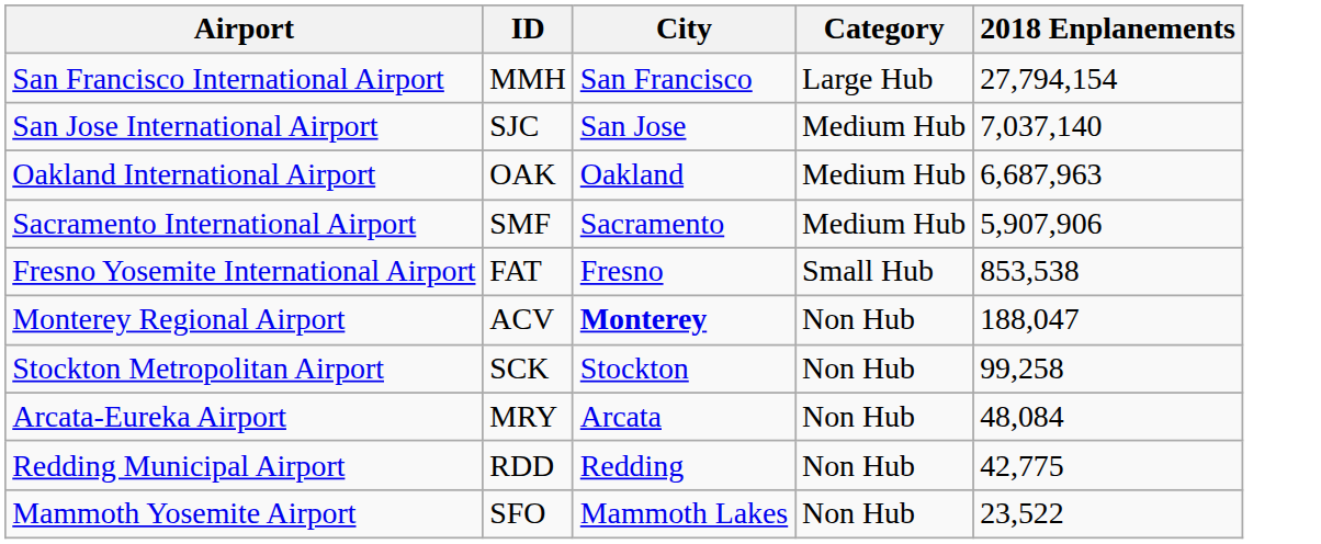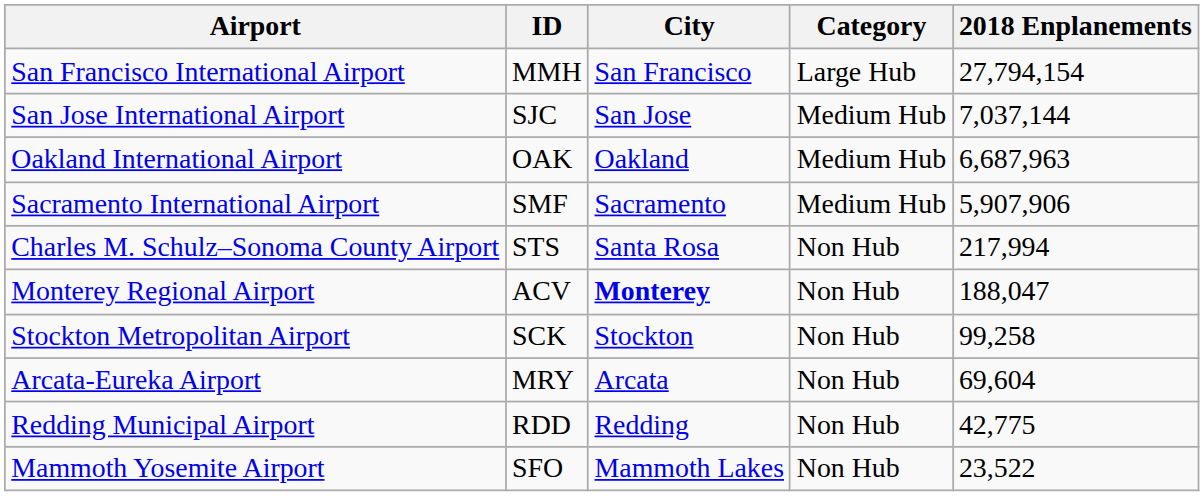 <table class="wikitable">
 <tr>
 <th>Airport</th>
 <th>ID</th>
 <th>City</th>
 <th>Category</th>
 <th>2018 Enplanements</th>
 </tr>
 <tr>
 <td><a href='#'>San Francisco International Airport</a></td>
 <td>MMH</td>
 <td><a href='#'>San Francisco</a></td>
 <td>Large Hub</td>
 <td>27,794,154</td>
 </tr>
 <tr>
 <td><a href='#'>San Jose International Airport</a></td>
 <td>SJC</td>
 <td><a href='#'>San Jose</a></td>
 <td>Medium Hub</td>
-<td>7,037,140</td>
+<td>7,037,144</td>
 </tr>
 <tr>
 <td><a href='#'>Oakland International Airport</a></td>
 <td>OAK</td>
 <td><a href='#'>Oakland</a></td>
 <td>Medium Hub</td>
 <td>6,687,963</td>
 </tr>
 <tr>
 <td><a href='#'>Sacramento International Airport</a></td>
 <td>SMF</td>
 <td><a href='#'>Sacramento</a></td>
 <td>Medium Hub</td>
 <td>5,907,906</td>
 </tr>
 <tr>
-<td><a href='#'>Fresno Yosemite International Airport</a></td>
-<td>FAT</td>
-<td><a href='#'>Fresno</a></td>
-<td>Small Hub</td>
-<td>853,538</td>
+<td><a href='#'>Charles M. Schulz–Sonoma County Airport</a></td>
+<td>STS</td>
+<td><a href='#'>Santa Rosa</a></td>
+<td>Non Hub</td>
+<td>217,994</td>
 </tr>
 <tr>
 <td><a href='#'>Monterey Regional Airport</a></td>
 <td>ACV</td>
 <td><strong><a href='#'>Monterey</a></strong></td>
 <td>Non Hub</td>
 <td>188,047</td>
 </tr>
 <tr>
 <td><a href='#'>Stockton Metropolitan Airport</a></td>
 <td>SCK</td>
 <td><a href='#'>Stockton</a></td>
 <td>Non Hub</td>
 <td>99,258</td>
 </tr>
 <tr>
 <td><a href='#'>Arcata-Eureka Airport</a></td>
 <td>MRY</td>
 <td><a href='#'>Arcata</a></td>
 <td>Non Hub</td>
-<td>48,084</td>
+<td>69,604</td>
 </tr>
 <tr>
 <td><a href='#'>Redding Municipal Airport</a></td>
 <td>RDD</td>
 <td><a href='#'>Redding</a></td>
 <td>Non Hub</td>
 <td>42,775</td>
 </tr>
 <tr>
 <td><a href='#'>Mammoth Yosemite Airport</a></td>
 <td>SFO</td>
 <td><a href='#'>Mammoth Lakes</a></td>
 <td>Non Hub</td>
 <td>23,522</td>
 </tr>
 </table>
